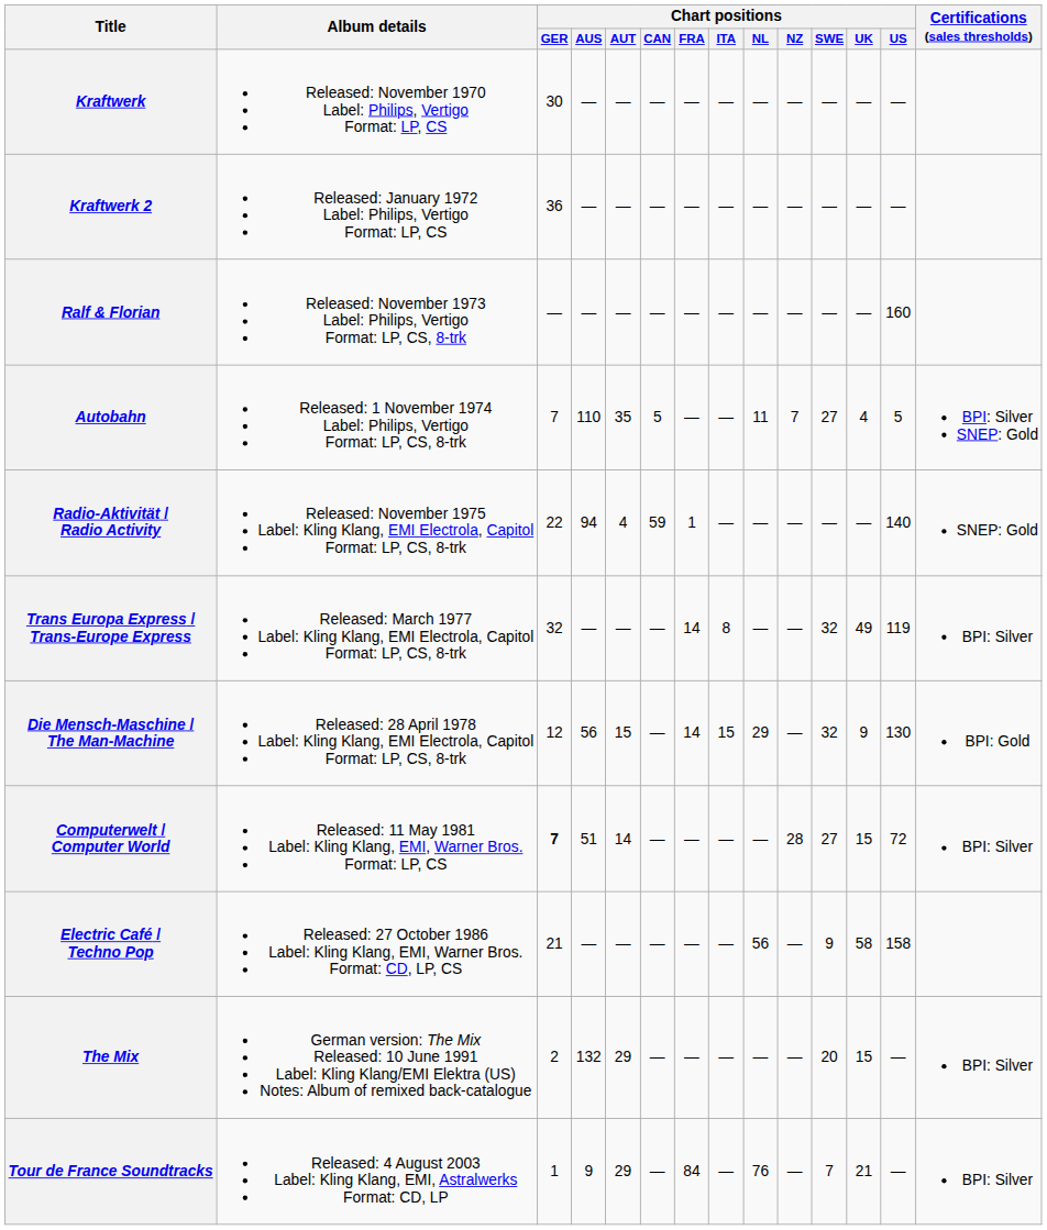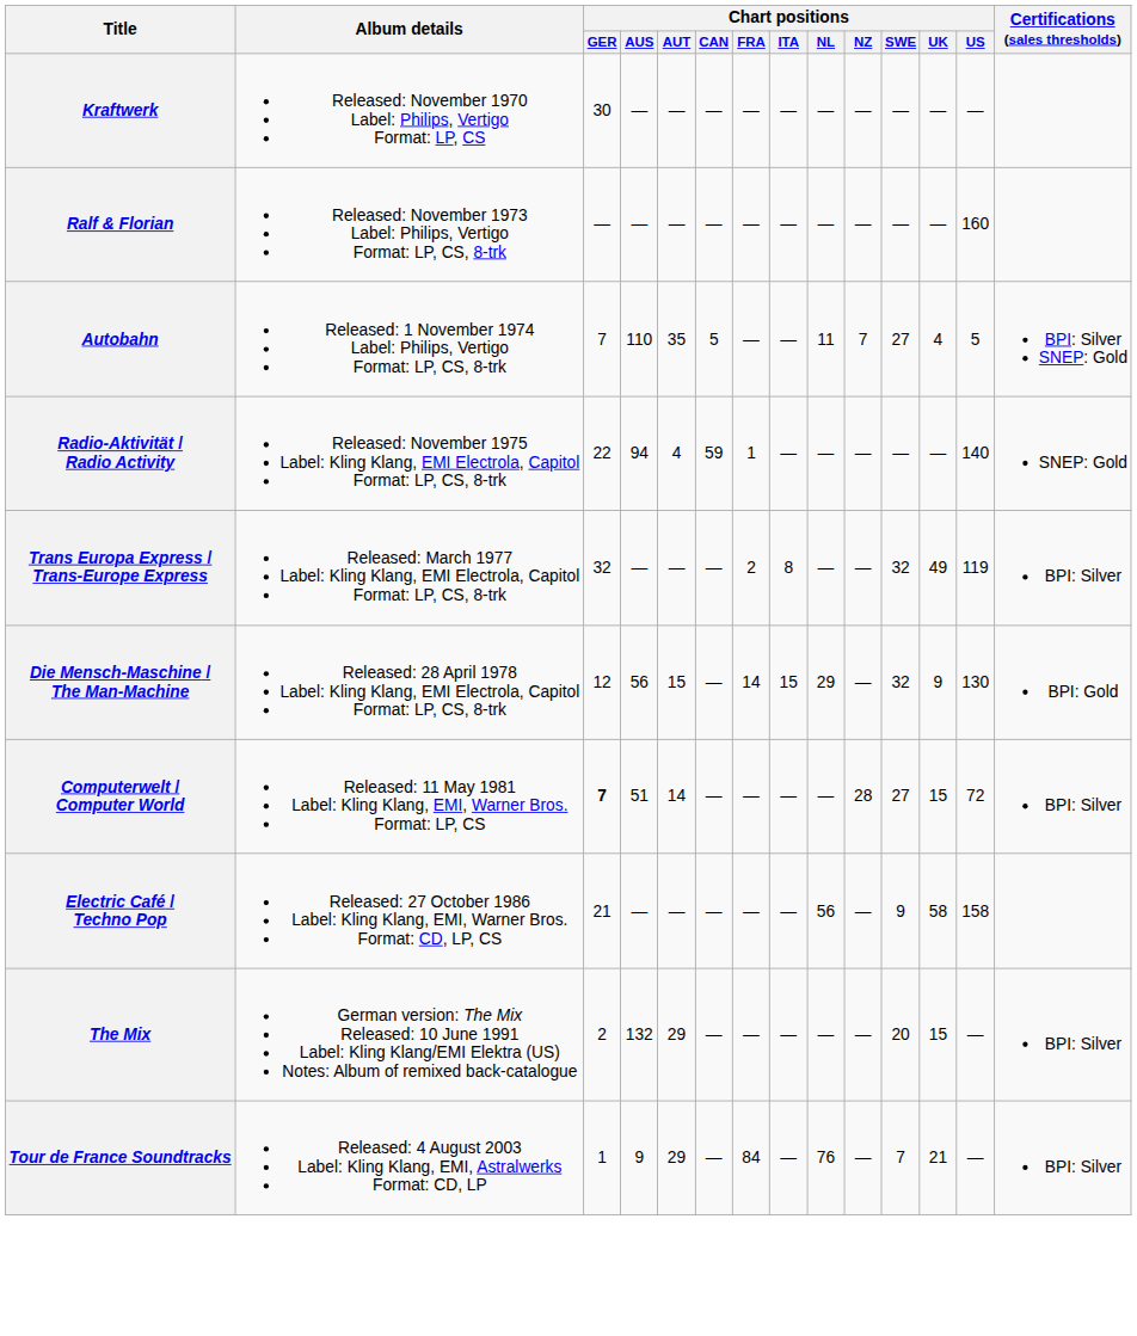 <table class="wikitable plainrowheaders" style=text-align:center;>
 <tr>
 <th rowspan="2">Title</th>
 <th rowspan="2">Album details</th>
 <th colspan="11">Chart positions</th>
 <th rowspan="2"><a href='#'>Certifications</a><br><small>(<a href='#'>sales thresholds</a>)</small></th>
 </tr>
 <tr style="font-size:smaller;">
 <th style="width:30px"><a href='#'>GER</a><br></th>
 <th style="width:30px"><a href='#'>AUS</a><br></th>
 <th style="width:30px"><a href='#'>AUT</a><br></th>
 <th style="width:30px"><a href='#'>CAN</a><br></th>
 <th style="width:30px"><a href='#'>FRA</a><br></th>
 <th style="width:30px"><a href='#'>ITA</a><br></th>
 <th style="width:30px"><a href='#'>NL</a><br></th>
 <th style="width:30px"><a href='#'>NZ</a><br></th>
 <th style="width:30px"><a href='#'>SWE</a><br></th>
 <th style="width:30px"><a href='#'>UK</a><br></th>
 <th style="width:30px"><a href='#'>US</a><br></th>
 </tr>
 <tr>
 <th scope="row"><em><a href='#'>Kraftwerk</a></em></th>
 <td><br><ul><li>Released: November 1970</li><li>Label: <a href='#'>Philips</a>, <a href='#'>Vertigo</a></li><li>Format: <a href='#'>LP</a>, <a href='#'>CS</a></li></ul></td>
 <td>30</td>
-<td>—</td>
-<td>—</td>
-<td>—</td>
-<td>—</td>
-<td>—</td>
-<td>—</td>
-<td>—</td>
-<td>—</td>
-<td>—</td>
-<td>—</td>
-<td></td>
-</tr>
-<tr>
-<th scope="row"><em><a href='#'>Kraftwerk 2</a></em></th>
-<td><br><ul><li>Released: January 1972</li><li>Label: Philips, Vertigo</li><li>Format: LP, CS</li></ul></td>
-<td>36</td>
 <td>—</td>
 <td>—</td>
 <td>—</td>
 <td>—</td>
 <td>—</td>
 <td>—</td>
 <td>—</td>
 <td>—</td>
 <td>—</td>
 <td>—</td>
 <td></td>
 </tr>
 <tr>
 <th scope="row"><em><a href='#'>Ralf & Florian</a></em></th>
 <td><br><ul><li>Released: November 1973</li><li>Label: Philips, Vertigo</li><li>Format: LP, CS, <a href='#'>8-trk</a></li></ul></td>
 <td>—</td>
 <td>—</td>
 <td>—</td>
 <td>—</td>
 <td>—</td>
 <td>—</td>
 <td>—</td>
 <td>—</td>
 <td>—</td>
 <td>—</td>
 <td>160</td>
 <td></td>
 </tr>
 <tr>
 <th scope="row"><em><a href='#'>Autobahn</a></em></th>
 <td><br><ul><li>Released: 1 November 1974</li><li>Label: Philips, Vertigo</li><li>Format: LP, CS, 8-trk</li></ul></td>
 <td>7</td>
 <td>110</td>
 <td>35</td>
 <td>5</td>
 <td>—</td>
 <td>—</td>
 <td>11</td>
 <td>7</td>
 <td>27</td>
 <td>4</td>
 <td>5</td>
 <td><br><ul><li><a href='#'>BPI</a>: Silver</li><li><a href='#'>SNEP</a>: Gold</li></ul></td>
 </tr>
 <tr>
 <th scope="row"><em><a href='#'>Radio-Aktivität</em> / <br><em>Radio Activity</a></em></th>
 <td><br><ul><li>Released: November 1975</li><li>Label: Kling Klang, <a href='#'>EMI Electrola</a>, <a href='#'>Capitol</a></li><li>Format: LP, CS, 8-trk</li></ul></td>
 <td>22</td>
 <td>94</td>
 <td>4</td>
 <td>59</td>
 <td>1</td>
 <td>—</td>
 <td>—</td>
 <td>—</td>
 <td>—</td>
 <td>—</td>
 <td>140</td>
 <td><br><ul><li>SNEP: Gold</li></ul></td>
 </tr>
 <tr>
 <th scope="row"><em><a href='#'>Trans Europa Express</em> /<br><em>Trans-Europe Express</a></em></th>
 <td><br><ul><li>Released: March 1977</li><li>Label: Kling Klang, EMI Electrola, Capitol</li><li>Format: LP, CS, 8-trk</li></ul></td>
 <td>32</td>
 <td>—</td>
 <td>—</td>
 <td>—</td>
-<td>14</td>
+<td>2</td>
 <td>8</td>
 <td>—</td>
 <td>—</td>
 <td>32</td>
 <td>49</td>
 <td>119</td>
 <td><br><ul><li>BPI: Silver</li></ul></td>
 </tr>
 <tr>
 <th scope="row"><em><a href='#'>Die Mensch-Maschine</em> /<br><em>The Man-Machine</a></em></th>
 <td><br><ul><li>Released: 28 April 1978</li><li>Label: Kling Klang, EMI Electrola, Capitol</li><li>Format: LP, CS, 8-trk</li></ul></td>
 <td>12</td>
 <td>56</td>
 <td>15</td>
 <td>—</td>
 <td>14</td>
 <td>15</td>
 <td>29</td>
 <td>—</td>
 <td>32</td>
 <td>9</td>
 <td>130</td>
 <td><br><ul><li>BPI: Gold</li></ul></td>
 </tr>
 <tr>
 <th scope="row"><em><a href='#'>Computerwelt</em> /<br><em>Computer World</a></em></th>
 <td><br><ul><li>Released: 11 May 1981</li><li>Label: Kling Klang, <a href='#'>EMI</a>, <a href='#'>Warner Bros.</a></li><li>Format: LP, CS</li></ul></td>
 <td><strong>7</strong></td>
 <td>51</td>
 <td>14</td>
 <td>—</td>
 <td>—</td>
 <td>—</td>
 <td>—</td>
 <td>28</td>
 <td>27</td>
 <td>15</td>
 <td>72</td>
 <td><br><ul><li>BPI: Silver</li></ul></td>
 </tr>
 <tr>
 <th scope="row"><em><a href='#'>Electric Café</em> /<br><em>Techno Pop</a></em></th>
 <td><br><ul><li>Released: 27 October 1986</li><li>Label: Kling Klang, EMI, Warner Bros.</li><li>Format: <a href='#'>CD</a>, LP, CS</li></ul></td>
 <td>21</td>
 <td>—</td>
 <td>—</td>
 <td>—</td>
 <td>—</td>
 <td>—</td>
 <td>56</td>
 <td>—</td>
 <td>9</td>
 <td>58</td>
 <td>158</td>
 <td></td>
 </tr>
 <tr>
 <th scope="row"><em><a href='#'>The Mix</a></em></th>
 <td><br><ul><li>German version: <em>The Mix</em></li><li>Released: 10 June 1991</li><li>Label: Kling Klang/EMI Elektra (US)</li><li>Notes: Album of remixed back-catalogue</li></ul></td>
 <td>2</td>
 <td>132</td>
 <td>29</td>
 <td>—</td>
 <td>—</td>
 <td>—</td>
 <td>—</td>
 <td>—</td>
 <td>20</td>
 <td>15</td>
 <td>—</td>
 <td><br><ul><li>BPI: Silver</li></ul></td>
 </tr>
 <tr>
 <th scope="row"><em><a href='#'>Tour de France Soundtracks</a></em></th>
 <td><br><ul><li>Released: 4 August 2003</li><li>Label: Kling Klang, EMI, <a href='#'>Astralwerks</a></li><li>Format: CD, LP</li></ul></td>
 <td>1</td>
 <td>9</td>
 <td>29</td>
 <td>—</td>
 <td>84</td>
 <td>—</td>
 <td>76</td>
 <td>—</td>
 <td>7</td>
 <td>21</td>
 <td>—</td>
 <td><br><ul><li>BPI: Silver</li></ul></td>
 </tr>
 </table>
